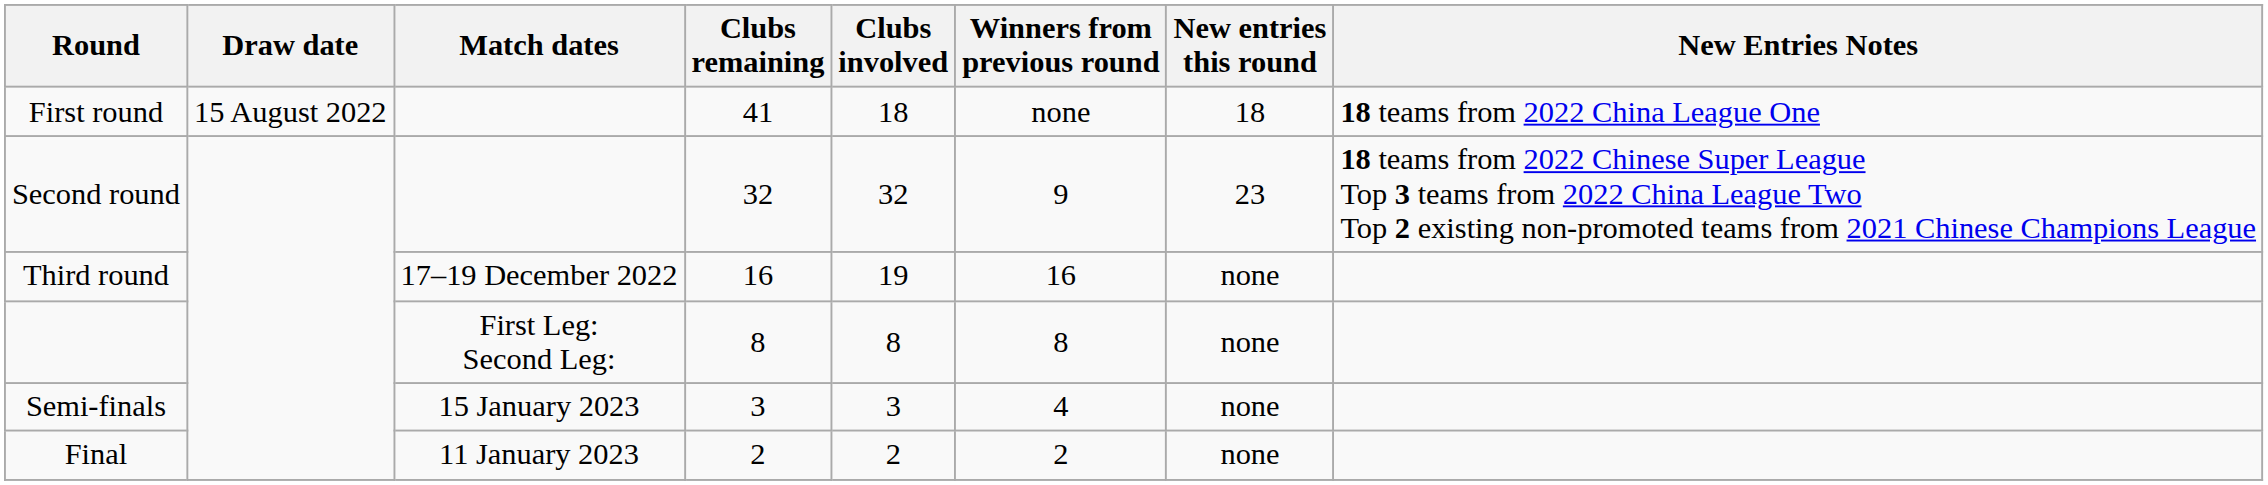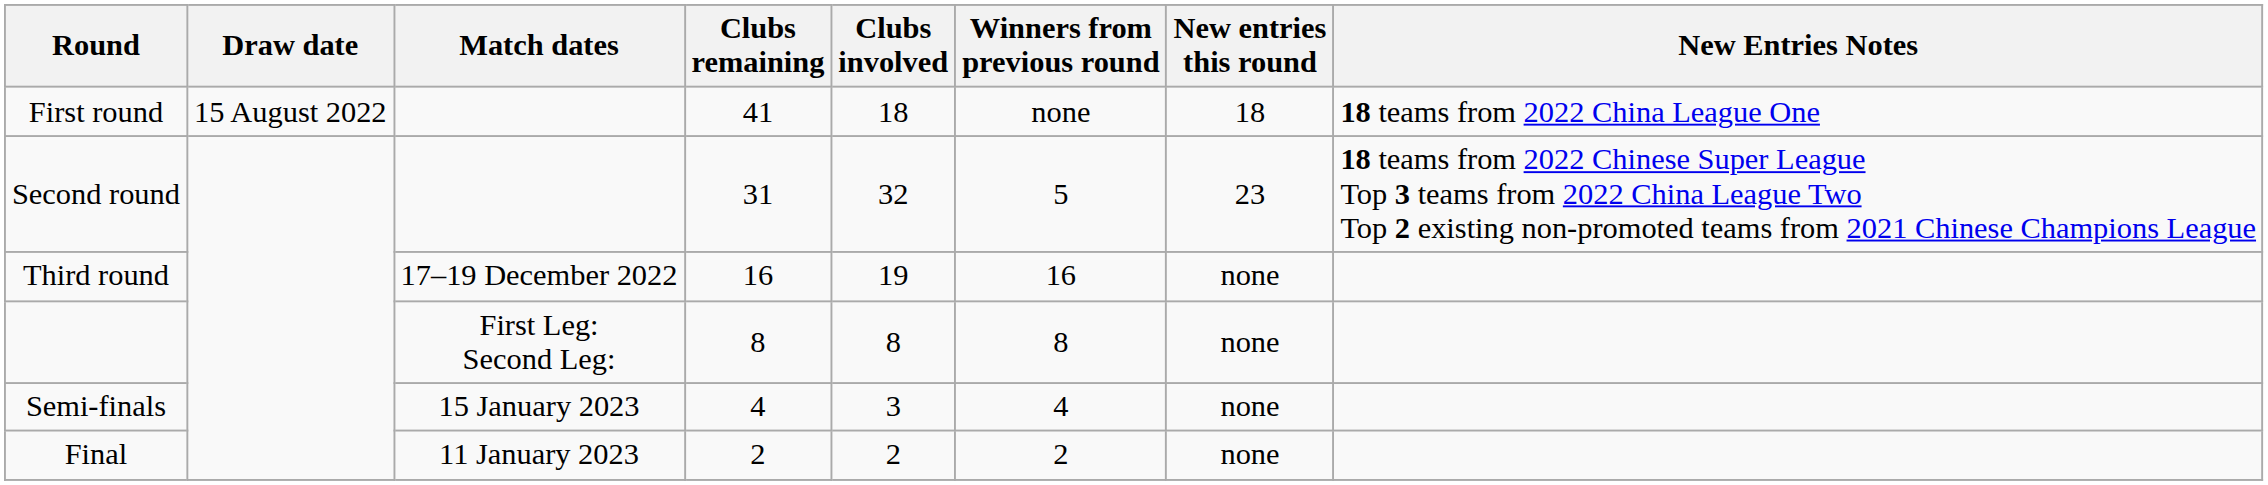 <table class="wikitable">
 <tr>
 <th>Round</th>
 <th>Draw date</th>
 <th>Match dates</th>
 <th>Clubs<br>remaining</th>
 <th>Clubs<br>involved</th>
 <th>Winners from<br>previous round</th>
 <th>New entries<br>this round</th>
 <th>New Entries Notes</th>
 </tr>
 <tr align=center>
 <td>First round</td>
 <td>15 August 2022</td>
 <td></td>
 <td>41</td>
 <td>18</td>
 <td>none</td>
 <td>18</td>
 <td align=left><strong>18</strong> teams from <a href='#'>2022 China League One</a></td>
 </tr>
 <tr align=center>
 <td>Second round</td>
 <td rowspan="5"></td>
 <td></td>
+<td>31</td>
 <td>32</td>
-<td>32</td>
-<td>9</td>
+<td>5</td>
 <td>23</td>
 <td align=left><strong>18</strong> teams from <a href='#'>2022 Chinese Super League</a><br>Top <strong>3</strong> teams from <a href='#'>2022 China League Two</a><br>Top <strong>2</strong> existing non-promoted teams from <a href='#'>2021 Chinese Champions League</a></td>
 </tr>
 <tr align=center>
 <td>Third round</td>
 <td>17–19 December 2022</td>
 <td>16</td>
 <td>19</td>
 <td>16</td>
 <td>none</td>
 <td align=left></td>
 </tr>
 <tr align=center>
 <td></td>
 <td>First Leg: <br>Second Leg: </td>
 <td>8</td>
 <td>8</td>
 <td>8</td>
 <td>none</td>
 <td align=left></td>
 </tr>
 <tr align=center>
 <td>Semi-finals</td>
 <td>15 January 2023</td>
-<td>3</td>
+<td>4</td>
 <td>3</td>
 <td>4</td>
 <td>none</td>
 <td align=left></td>
 </tr>
 <tr align=center>
 <td>Final</td>
 <td>11 January 2023</td>
 <td>2</td>
 <td>2</td>
 <td>2</td>
 <td>none</td>
 <td align=left></td>
 </tr>
 </table>
